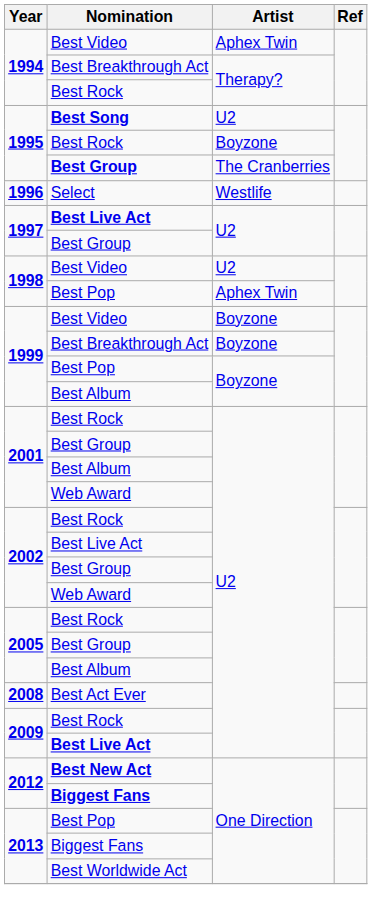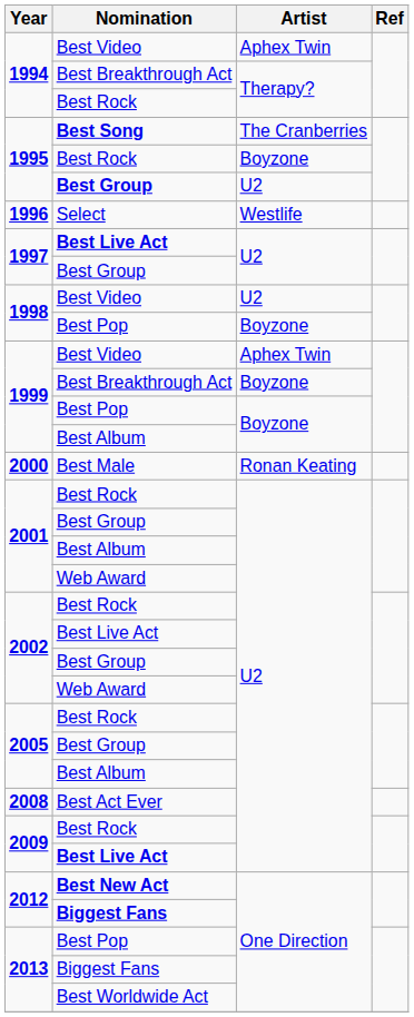 <table class="wikitable">
 <tr>
 <th>Year</th>
 <th>Nomination</th>
 <th>Artist</th>
 <th>Ref</th>
 </tr>
 <tr>
 <td rowspan=3><strong><a href='#'>1994</a></strong></td>
 <td><a href='#'>Best Video</a></td>
 <td><a href='#'>Aphex Twin</a></td>
 <td rowspan=3></td>
 </tr>
 <tr>
 <td><a href='#'>Best Breakthrough Act</a></td>
 <td rowspan=2><a href='#'>Therapy?</a></td>
 </tr>
 <tr>
 <td><a href='#'>Best Rock</a></td>
 </tr>
 <tr>
 <td rowspan=3><strong><a href='#'>1995</a></strong></td>
 <td><strong><a href='#'>Best Song</a></strong></td>
-<td><a href='#'>U2</a></td>
+<td><a href='#'>The Cranberries</a></td>
 <td rowspan=3></td>
 </tr>
 <tr>
 <td><a href='#'>Best Rock</a></td>
 <td><a href='#'>Boyzone</a></td>
 </tr>
 <tr>
 <td><strong><a href='#'>Best Group</a></strong></td>
-<td><a href='#'>The Cranberries</a></td>
+<td><a href='#'>U2</a></td>
 </tr>
 <tr>
 <td><strong><a href='#'>1996</a></strong></td>
 <td><a href='#'>Select</a></td>
 <td><a href='#'>Westlife</a></td>
 <td rowspan=1></td>
 </tr>
 <tr>
 <td rowspan=2><strong><a href='#'>1997</a></strong></td>
 <td><strong><a href='#'>Best Live Act</a></strong></td>
 <td rowspan=2><a href='#'>U2</a></td>
 <td rowspan=2></td>
 </tr>
 <tr>
 <td><a href='#'>Best Group</a></td>
 </tr>
 <tr>
 <td rowspan=2><strong><a href='#'>1998</a></strong></td>
 <td><a href='#'>Best Video</a></td>
 <td><a href='#'>U2</a></td>
 <td rowspan=2></td>
 </tr>
 <tr>
 <td><a href='#'>Best Pop</a></td>
-<td><a href='#'>Aphex Twin</a></td>
+<td><a href='#'>Boyzone</a></td>
 </tr>
 <tr>
 <td rowspan=4><strong><a href='#'>1999</a></strong></td>
 <td><a href='#'>Best Video</a></td>
-<td><a href='#'>Boyzone</a></td>
+<td><a href='#'>Aphex Twin</a></td>
 <td rowspan=4></td>
 </tr>
 <tr>
 <td><a href='#'>Best Breakthrough Act</a></td>
 <td><a href='#'>Boyzone</a></td>
 </tr>
 <tr>
 <td><a href='#'>Best Pop</a></td>
 <td rowspan=2><a href='#'>Boyzone</a></td>
 </tr>
 <tr>
 <td><a href='#'>Best Album</a></td>
+</tr>
+<tr>
+<td><strong><a href='#'>2000</a></strong></td>
+<td><a href='#'>Best Male</a></td>
+<td><a href='#'>Ronan Keating</a></td>
+<td rowspan=1></td>
 </tr>
 <tr>
 <td rowspan=4><strong><a href='#'>2001</a></strong></td>
 <td><a href='#'>Best Rock</a></td>
 <td rowspan=14><a href='#'>U2</a></td>
 <td rowspan=4></td>
 </tr>
 <tr>
 <td><a href='#'>Best Group</a></td>
 </tr>
 <tr>
 <td><a href='#'>Best Album</a></td>
 </tr>
 <tr>
 <td><a href='#'>Web Award</a></td>
 </tr>
 <tr>
 <td rowspan=4><strong><a href='#'>2002</a></strong></td>
 <td><a href='#'>Best Rock</a></td>
 <td rowspan=4></td>
 </tr>
 <tr>
 <td><a href='#'>Best Live Act</a></td>
 </tr>
 <tr>
 <td><a href='#'>Best Group</a></td>
 </tr>
 <tr>
 <td><a href='#'>Web Award</a></td>
 </tr>
 <tr>
 <td rowspan=3><strong><a href='#'>2005</a></strong></td>
 <td><a href='#'>Best Rock</a></td>
 <td rowspan=3></td>
 </tr>
 <tr>
 <td><a href='#'>Best Group</a></td>
 </tr>
 <tr>
 <td><a href='#'>Best Album</a></td>
 </tr>
 <tr>
 <td><strong><a href='#'>2008</a></strong></td>
 <td><a href='#'>Best Act Ever</a></td>
 <td rowspan=1></td>
 </tr>
 <tr>
 <td rowspan=2><strong><a href='#'>2009</a></strong></td>
 <td><a href='#'>Best Rock</a></td>
 <td rowspan=2></td>
 </tr>
 <tr>
 <td><strong><a href='#'>Best Live Act</a></strong></td>
 </tr>
 <tr>
 <td rowspan=2><strong><a href='#'>2012</a></strong></td>
 <td><strong><a href='#'>Best New Act</a></strong></td>
 <td rowspan=5><a href='#'>One Direction</a></td>
 <td rowspan=2></td>
 </tr>
 <tr>
 <td><strong><a href='#'>Biggest Fans</a></strong></td>
 </tr>
 <tr>
 <td rowspan=3><strong><a href='#'>2013</a></strong></td>
 <td><a href='#'>Best Pop</a></td>
 <td rowspan=3></td>
 </tr>
 <tr>
 <td><a href='#'>Biggest Fans</a></td>
 </tr>
 <tr>
 <td><a href='#'>Best Worldwide Act</a></td>
 </tr>
 <tr>
 </tr>
 </table>
